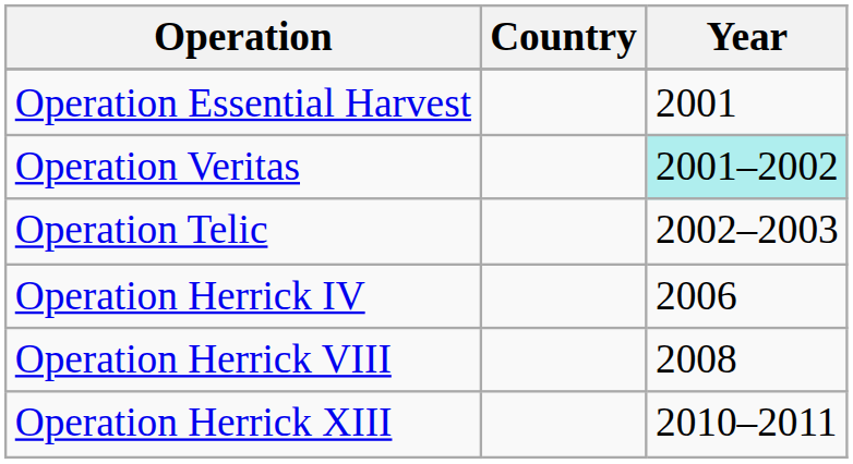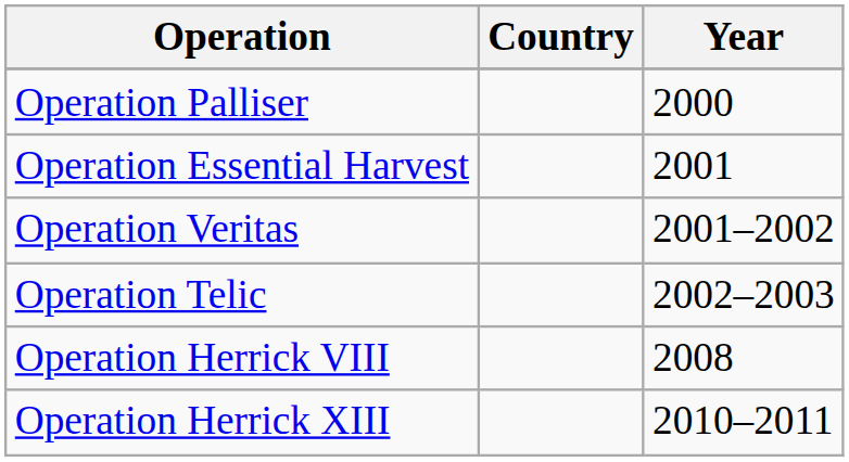 <table class="wikitable">
 <tr>
 <th>Operation</th>
 <th>Country</th>
 <th>Year</th>
 </tr>
 <tr>
 </tr>
 <tr>
+<td><a href='#'>Operation Palliser</a></td>
+<td></td>
+<td>2000</td>
+</tr>
+<tr>
 <td><a href='#'>Operation Essential Harvest</a></td>
 <td></td>
 <td>2001</td>
 </tr>
 <tr>
 <td><a href='#'>Operation Veritas</a></td>
 <td></td>
-<td style="background: paleturquoise;">2001–2002</td>
+<td>2001–2002</td>
 </tr>
 <tr>
 <td><a href='#'>Operation Telic</a></td>
 <td></td>
 <td>2002–2003</td>
-</tr>
-<tr>
-<td><a href='#'>Operation Herrick IV</a></td>
-<td></td>
-<td>2006</td>
 </tr>
 <tr>
 <td><a href='#'>Operation Herrick VIII</a></td>
 <td></td>
 <td>2008</td>
 </tr>
 <tr>
 <td><a href='#'>Operation Herrick XIII</a></td>
 <td></td>
 <td>2010–2011</td>
 </tr>
 </table>
